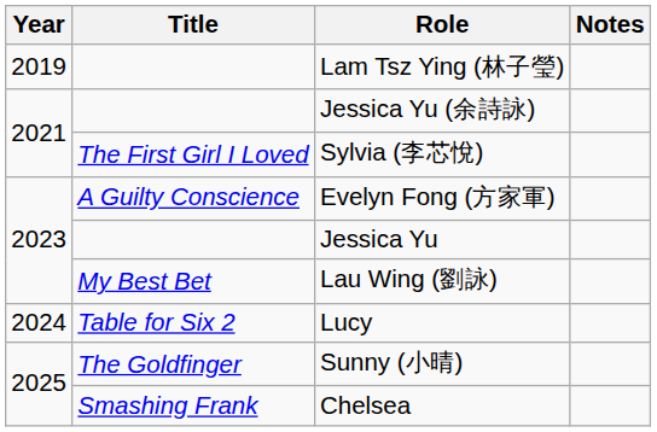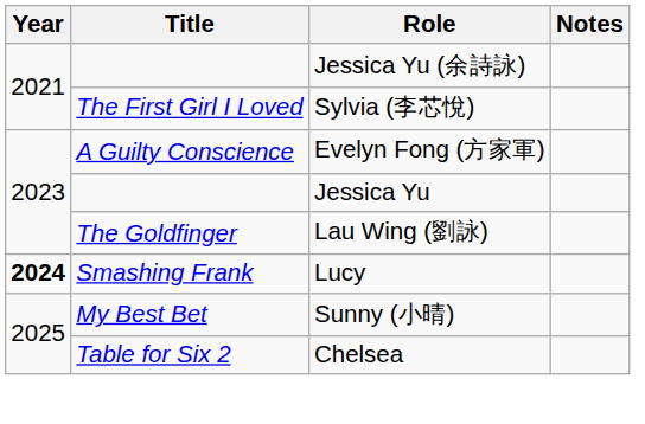 <table class="wikitable">
 <tr>
 <th>Year</th>
 <th>Title</th>
 <th>Role</th>
 <th>Notes</th>
-</tr>
-<tr>
-<td>2019</td>
-<td><em></em></td>
-<td>Lam Tsz Ying (林子瑩)</td>
-<td></td>
 </tr>
 <tr>
 <td rowspan="2">2021</td>
 <td><em></em></td>
 <td>Jessica Yu (余詩詠)</td>
 <td></td>
 </tr>
 <tr>
 <td><em><a href='#'>The First Girl I Loved</a></em></td>
 <td>Sylvia (李芯悅)</td>
 <td></td>
 </tr>
 <tr>
 <td rowspan="3">2023</td>
 <td><em><a href='#'>A Guilty Conscience</a></em></td>
 <td>Evelyn Fong (方家軍)</td>
 <td></td>
 </tr>
 <tr>
 <td><em></em></td>
 <td>Jessica Yu</td>
 <td></td>
 </tr>
 <tr>
-<td><em><a href='#'>My Best Bet</a></em></td>
+<td><em><a href='#'>The Goldfinger</a></em></td>
 <td>Lau Wing (劉詠)</td>
 <td></td>
 </tr>
 <tr>
-<td>2024</td>
-<td><em><a href='#'>Table for Six 2</a></em></td>
+<td><strong>2024</strong></td>
+<td><em><a href='#'>Smashing Frank</a></em></td>
 <td>Lucy</td>
 <td></td>
 </tr>
 <tr>
 <td rowspan="2">2025</td>
-<td><em><a href='#'>The Goldfinger</a></em></td>
+<td><em><a href='#'>My Best Bet</a></em></td>
 <td>Sunny (小晴)</td>
 <td></td>
 </tr>
 <tr>
-<td><em><a href='#'>Smashing Frank</a></em></td>
+<td><em><a href='#'>Table for Six 2</a></em></td>
 <td>Chelsea</td>
 <td></td>
 </tr>
 </table>
